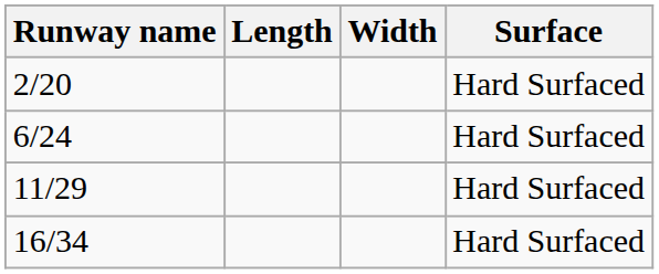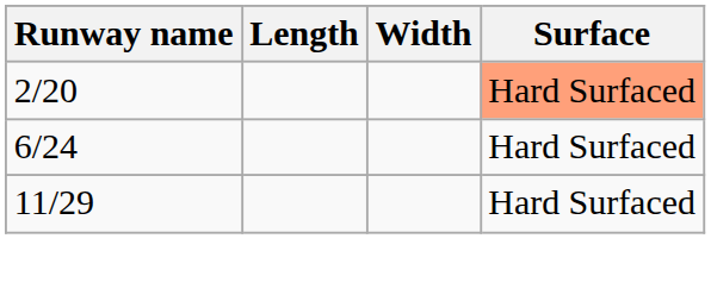 <table class="wikitable">
 <tr>
 <th>Runway name</th>
 <th>Length</th>
 <th>Width</th>
 <th>Surface</th>
 </tr>
 <tr>
 <td>2/20</td>
 <td></td>
 <td></td>
-<td>Hard Surfaced</td>
+<td style="background: lightsalmon;">Hard Surfaced</td>
 </tr>
 <tr>
 <td>6/24</td>
 <td></td>
 <td></td>
 <td>Hard Surfaced</td>
 </tr>
 <tr>
 <td>11/29</td>
 <td></td>
 <td></td>
 <td>Hard Surfaced</td>
 </tr>
-<tr>
-<td>16/34</td>
-<td></td>
-<td></td>
-<td>Hard Surfaced</td>
-</tr>
 </table>
